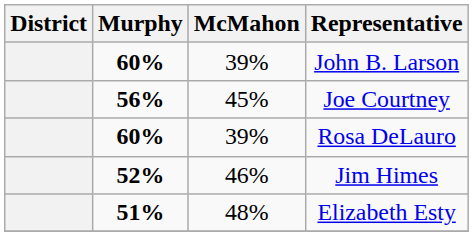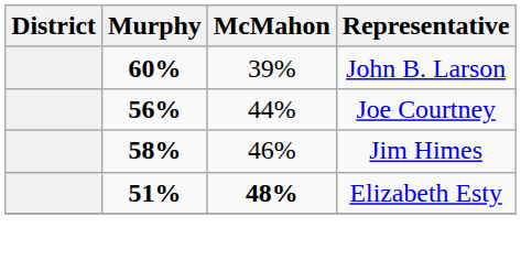 <table class=wikitable>
 <tr>
 <th>District</th>
 <th>Murphy</th>
 <th>McMahon</th>
 <th>Representative</th>
 </tr>
 <tr align=center>
 <th></th>
 <td><strong>60%</strong></td>
 <td>39%</td>
 <td><a href='#'>John B. Larson</a></td>
 </tr>
 <tr align=center>
 <th></th>
 <td><strong>56%</strong></td>
-<td>45%</td>
+<td>44%</td>
 <td><a href='#'>Joe Courtney</a></td>
 </tr>
 <tr align=center>
 <th></th>
-<td><strong>60%</strong></td>
-<td>39%</td>
-<td><a href='#'>Rosa DeLauro</a></td>
-</tr>
-<tr align=center>
-<th></th>
-<td><strong>52%</strong></td>
+<td><strong>58%</strong></td>
 <td>46%</td>
 <td><a href='#'>Jim Himes</a></td>
 </tr>
 <tr align=center>
 <th></th>
 <td><strong>51%</strong></td>
-<td>48%</td>
+<td><strong>48%</strong></td>
 <td><a href='#'>Elizabeth Esty</a></td>
 </tr>
 <tr align=center>
 </tr>
 </table>
